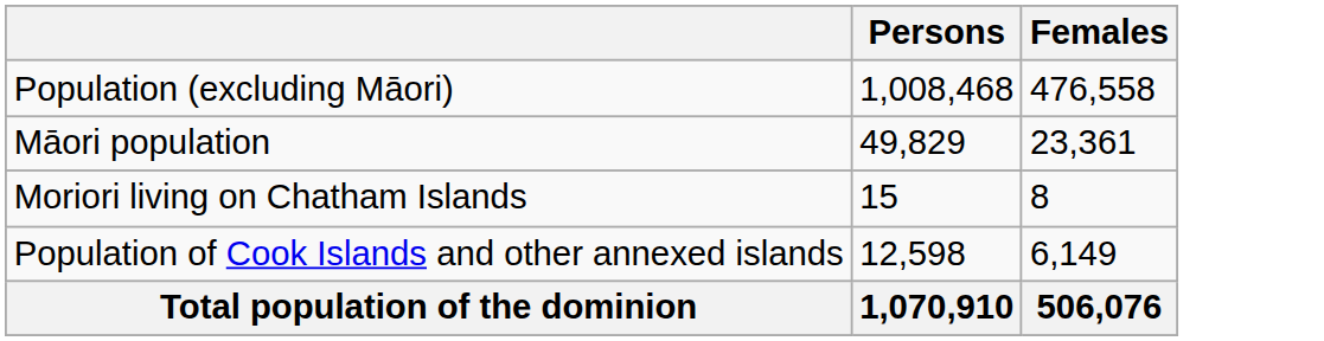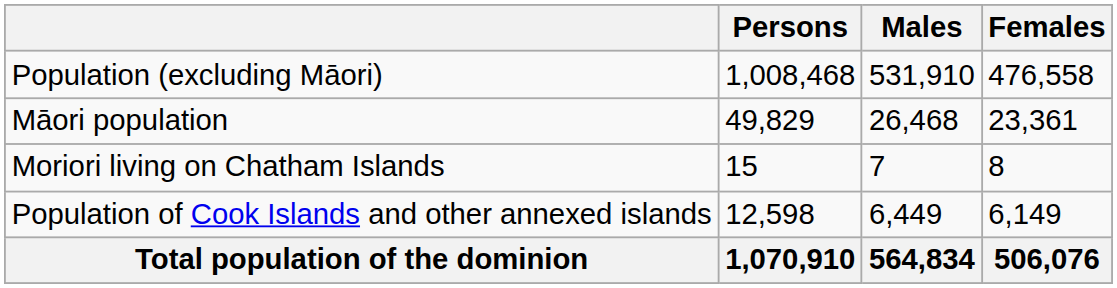 <table class="wikitable">
 <tr>
 <th></th>
 <th>Persons</th>
+<th>Males</th>
 <th>Females</th>
 </tr>
 <tr>
 <td>Population (excluding Māori)</td>
 <td>1,008,468</td>
+<td>531,910</td>
 <td>476,558</td>
 </tr>
 <tr>
 <td>Māori population</td>
 <td>49,829</td>
+<td>26,468</td>
 <td>23,361</td>
 </tr>
 <tr>
 <td>Moriori living on Chatham Islands</td>
 <td>15</td>
+<td>7</td>
 <td>8</td>
 </tr>
 <tr>
 <td>Population of <a href='#'>Cook Islands</a> and other annexed islands</td>
 <td>12,598</td>
+<td>6,449</td>
 <td>6,149</td>
 </tr>
 <tr>
 <th>Total population of the dominion</th>
 <th>1,070,910</th>
+<th>564,834</th>
 <th>506,076</th>
 </tr>
 </table>
